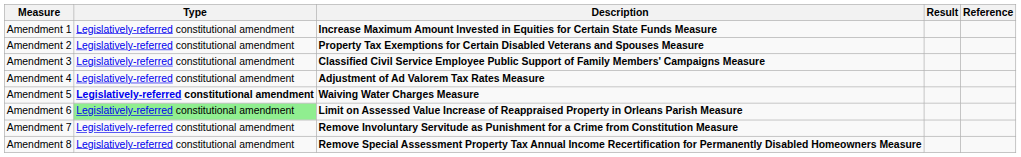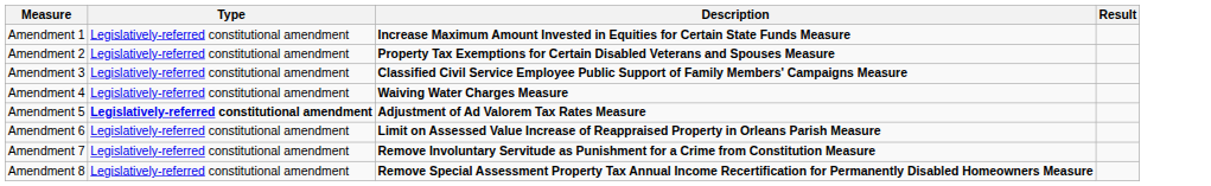 <table class="wikitable">
 <tr>
 <th>Measure</th>
 <th>Type</th>
 <th>Description</th>
 <th>Result</th>
-<th>Reference</th>
 </tr>
 <tr>
 <td>Amendment 1</td>
 <td><a href='#'>Legislatively-referred</a> constitutional amendment</td>
 <td><strong>Increase Maximum Amount Invested in Equities for Certain State Funds Measure</strong></td>
-<td></td>
 <td></td>
 </tr>
 <tr>
 <td>Amendment 2</td>
 <td><a href='#'>Legislatively-referred</a> constitutional amendment</td>
 <td><strong>Property Tax Exemptions for Certain Disabled Veterans and Spouses Measure</strong></td>
 <td></td>
-<td></td>
 </tr>
 <tr>
 <td>Amendment 3</td>
 <td><a href='#'>Legislatively-referred</a> constitutional amendment</td>
 <td><strong>Classified Civil Service Employee Public Support of Family Members' Campaigns Measure</strong></td>
 <td></td>
-<td></td>
 </tr>
 <tr>
 <td>Amendment 4</td>
 <td><a href='#'>Legislatively-referred</a> constitutional amendment</td>
-<td><strong>Adjustment of Ad Valorem Tax Rates Measure</strong></td>
-<td></td>
+<td><strong>Waiving Water Charges Measure</strong></td>
 <td></td>
 </tr>
 <tr>
 <td>Amendment 5</td>
 <td><strong><a href='#'>Legislatively-referred</a> constitutional amendment</strong></td>
-<td><strong>Waiving Water Charges Measure</strong></td>
-<td></td>
+<td><strong>Adjustment of Ad Valorem Tax Rates Measure</strong></td>
 <td></td>
 </tr>
 <tr>
 <td>Amendment 6</td>
-<td style="background: lightgreen;"><a href='#'>Legislatively-referred</a> constitutional amendment</td>
+<td><a href='#'>Legislatively-referred</a> constitutional amendment</td>
 <td><strong>Limit on Assessed Value Increase of Reappraised Property in Orleans Parish Measure</strong></td>
-<td></td>
 <td></td>
 </tr>
 <tr>
 <td>Amendment 7</td>
 <td><a href='#'>Legislatively-referred</a> constitutional amendment</td>
 <td><strong>Remove Involuntary Servitude as Punishment for a Crime from Constitution Measure</strong></td>
 <td></td>
-<td></td>
 </tr>
 <tr>
 <td>Amendment 8</td>
 <td><a href='#'>Legislatively-referred</a> constitutional amendment</td>
 <td><strong>Remove Special Assessment Property Tax Annual Income Recertification for Permanently Disabled Homeowners Measure</strong></td>
 <td></td>
-<td></td>
 </tr>
 </table>
